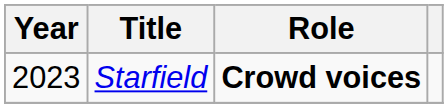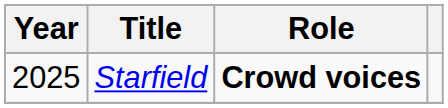 <table class="wikitable sortable plainrowheaders">
 <tr>
 <th>Year</th>
 <th>Title</th>
 <th>Role</th>
 <th class="unsortable"></th>
 </tr>
 <tr>
-<td>2023</td>
+<td>2025</td>
 <td><em><a href='#'>Starfield</a></em></td>
 <td><strong>Crowd voices</strong></td>
 <td></td>
 </tr>
 <tr>
 </tr>
 </table>
